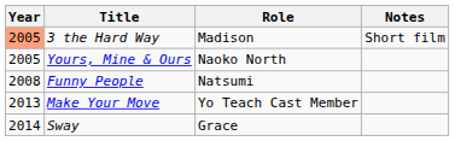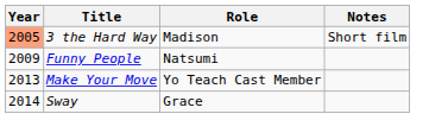 <table class="wikitable">
 <tr>
 <th>Year</th>
 <th>Title</th>
 <th>Role</th>
 <th>Notes</th>
 </tr>
 <tr>
 <td style="background: lightsalmon;">2005</td>
 <td><em>3 the Hard Way</em></td>
 <td>Madison</td>
 <td>Short film</td>
 </tr>
 <tr>
-<td>2005</td>
-<td><em><a href='#'>Yours, Mine & Ours</a></em></td>
-<td>Naoko North</td>
-<td></td>
-</tr>
-<tr>
-<td>2008</td>
+<td>2009</td>
 <td><em><a href='#'>Funny People</a></em></td>
 <td>Natsumi</td>
 <td></td>
 </tr>
 <tr>
 <td>2013</td>
 <td><em><a href='#'>Make Your Move</a></em></td>
 <td>Yo Teach Cast Member</td>
 <td></td>
 </tr>
 <tr>
 <td>2014</td>
 <td><em>Sway</em></td>
 <td>Grace</td>
 <td></td>
 </tr>
 </table>
